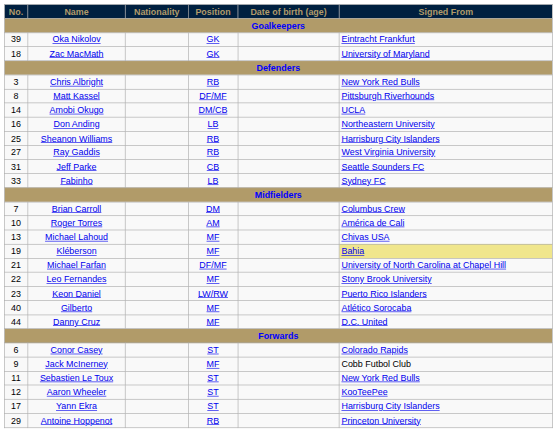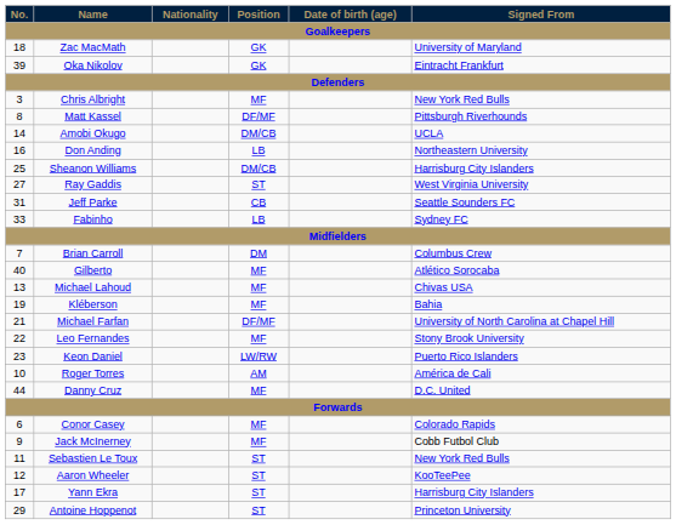 <table class="wikitable"  style="text-align:center; font-size:90%; width:70%;">
 <tr>
 <th style="background:#002040; color:#B19B69;" scope="col">No.</th>
 <th style="background:#002040; color:#B19B69; text-align:center;">Name</th>
 <th style="background:#002040; color:#B19B69; text-align:center;">Nationality</th>
 <th style="background:#002040; color:#B19B69; text-align:center;">Position</th>
 <th style="background:#002040; color:#B19B69; text-align:center;">Date of birth (age)</th>
 <th style="background:#002040; color:#B19B69; text-align:center;">Signed From</th>
 </tr>
 <tr>
 <th colspan="6"  style="background:#B19B69; color:blue; text-align:center;">Goalkeepers</th>
 </tr>
 <tr>
+<td>18</td>
+<td><a href='#'>Zac MacMath</a></td>
+<td></td>
+<td><a href='#'>GK</a></td>
+<td></td>
+<td align="left"> <a href='#'>University of Maryland</a></td>
+</tr>
+<tr>
 <td>39</td>
 <td><a href='#'>Oka Nikolov</a></td>
 <td></td>
 <td><a href='#'>GK</a></td>
 <td></td>
 <td align="left"> <a href='#'>Eintracht Frankfurt</a></td>
 </tr>
 <tr>
-<td>18</td>
-<td><a href='#'>Zac MacMath</a></td>
-<td></td>
-<td><a href='#'>GK</a></td>
-<td></td>
-<td align="left"> <a href='#'>University of Maryland</a></td>
-</tr>
-<tr>
 <th colspan="6"  style="background:#B19B69; color:blue; text-align:center;">Defenders</th>
 </tr>
 <tr>
 <td>3</td>
 <td><a href='#'>Chris Albright</a></td>
 <td></td>
-<td><a href='#'>RB</a></td>
+<td><a href='#'>MF</a></td>
 <td></td>
 <td align="left"> <a href='#'>New York Red Bulls</a></td>
 </tr>
 <tr>
 <td>8</td>
 <td><a href='#'>Matt Kassel</a></td>
 <td></td>
 <td><a href='#'>DF/MF</a></td>
 <td></td>
 <td align="left"> <a href='#'>Pittsburgh Riverhounds</a></td>
 </tr>
 <tr>
 <td>14</td>
 <td><a href='#'>Amobi Okugo</a></td>
 <td></td>
 <td><a href='#'>DM/CB</a></td>
 <td></td>
 <td align="left"> <a href='#'>UCLA</a></td>
 </tr>
 <tr>
 <td>16</td>
 <td><a href='#'>Don Anding</a></td>
 <td></td>
 <td><a href='#'>LB</a></td>
 <td></td>
 <td align="left"> <a href='#'>Northeastern University</a></td>
 </tr>
 <tr>
 <td>25</td>
 <td><a href='#'>Sheanon Williams</a></td>
 <td></td>
-<td><a href='#'>RB</a></td>
+<td><a href='#'>DM/CB</a></td>
 <td></td>
 <td align="left"> <a href='#'>Harrisburg City Islanders</a></td>
 </tr>
 <tr>
 <td>27</td>
 <td><a href='#'>Ray Gaddis</a></td>
 <td></td>
-<td><a href='#'>RB</a></td>
+<td><a href='#'>ST</a></td>
 <td></td>
 <td align="left"> <a href='#'>West Virginia University</a></td>
 </tr>
 <tr>
 <td>31</td>
 <td><a href='#'>Jeff Parke</a></td>
 <td></td>
 <td><a href='#'>CB</a></td>
 <td></td>
 <td align="left"> <a href='#'>Seattle Sounders FC</a></td>
 </tr>
 <tr>
 <td>33</td>
 <td><a href='#'>Fabinho</a></td>
 <td></td>
 <td><a href='#'>LB</a></td>
 <td></td>
 <td align="left"> <a href='#'>Sydney FC</a></td>
 </tr>
 <tr>
 <th colspan="6"  style="background:#B19B69; color:blue; text-align:center;">Midfielders</th>
 </tr>
 <tr>
 <td>7</td>
 <td><a href='#'>Brian Carroll</a></td>
 <td></td>
 <td><a href='#'>DM</a></td>
 <td></td>
 <td align="left"> <a href='#'>Columbus Crew</a></td>
 </tr>
 <tr>
-<td>10</td>
-<td><a href='#'>Roger Torres</a></td>
+<td>40</td>
+<td><a href='#'>Gilberto</a></td>
 <td></td>
-<td><a href='#'>AM</a></td>
+<td><a href='#'>MF</a></td>
 <td></td>
-<td align="left"> <a href='#'>América de Cali</a></td>
+<td align="left"> <a href='#'>Atlético Sorocaba</a></td>
 </tr>
 <tr>
 <td>13</td>
 <td><a href='#'>Michael Lahoud</a></td>
 <td></td>
 <td><a href='#'>MF</a></td>
 <td></td>
 <td align="left"> <a href='#'>Chivas USA</a></td>
 </tr>
 <tr>
 <td>19</td>
 <td><a href='#'>Kléberson</a></td>
 <td></td>
 <td><a href='#'>MF</a></td>
 <td></td>
-<td align="left" style="background: khaki;"> <a href='#'>Bahia</a></td>
+<td align="left"> <a href='#'>Bahia</a></td>
 </tr>
 <tr>
 <td>21</td>
 <td><a href='#'>Michael Farfan</a></td>
 <td></td>
 <td><a href='#'>DF/MF</a></td>
 <td></td>
 <td align="left"> <a href='#'>University of North Carolina at Chapel Hill</a></td>
 </tr>
 <tr>
 <td>22</td>
 <td><a href='#'>Leo Fernandes</a></td>
 <td></td>
 <td><a href='#'>MF</a></td>
 <td></td>
 <td align="left"> <a href='#'>Stony Brook University</a></td>
 </tr>
 <tr>
 <td>23</td>
 <td><a href='#'>Keon Daniel</a></td>
 <td></td>
 <td><a href='#'>LW/RW</a></td>
 <td></td>
 <td align="left"> <a href='#'>Puerto Rico Islanders</a></td>
 </tr>
 <tr>
-<td>40</td>
-<td><a href='#'>Gilberto</a></td>
+<td>10</td>
+<td><a href='#'>Roger Torres</a></td>
 <td></td>
-<td><a href='#'>MF</a></td>
+<td><a href='#'>AM</a></td>
 <td></td>
-<td align="left"> <a href='#'>Atlético Sorocaba</a></td>
+<td align="left"> <a href='#'>América de Cali</a></td>
 </tr>
 <tr>
 <td>44</td>
 <td><a href='#'>Danny Cruz</a></td>
 <td></td>
 <td><a href='#'>MF</a></td>
 <td></td>
 <td align="left"> <a href='#'>D.C. United</a></td>
 </tr>
 <tr>
 <th colspan="6"  style="background:#B19B69; color:blue; text-align:center;">Forwards</th>
 </tr>
 <tr>
 <td>6</td>
 <td><a href='#'>Conor Casey</a></td>
 <td></td>
-<td><a href='#'>ST</a></td>
+<td><a href='#'>MF</a></td>
 <td></td>
 <td align="left"> <a href='#'>Colorado Rapids</a></td>
 </tr>
 <tr>
 <td>9</td>
 <td><a href='#'>Jack McInerney</a></td>
 <td></td>
 <td><a href='#'>MF</a></td>
 <td></td>
 <td align="left"> Cobb Futbol Club</td>
 </tr>
 <tr>
 <td>11</td>
 <td><a href='#'>Sebastien Le Toux</a></td>
 <td></td>
 <td><a href='#'>ST</a></td>
 <td></td>
 <td align="left"> <a href='#'>New York Red Bulls</a></td>
 </tr>
 <tr>
 <td>12</td>
 <td><a href='#'>Aaron Wheeler</a></td>
 <td></td>
 <td><a href='#'>ST</a></td>
 <td></td>
 <td align="left"> <a href='#'>KooTeePee</a></td>
 </tr>
 <tr>
 <td>17</td>
 <td><a href='#'>Yann Ekra</a></td>
 <td></td>
 <td><a href='#'>ST</a></td>
 <td></td>
 <td align="left"> <a href='#'>Harrisburg City Islanders</a></td>
 </tr>
 <tr>
 <td>29</td>
 <td><a href='#'>Antoine Hoppenot</a></td>
 <td></td>
-<td><a href='#'>RB</a></td>
+<td><a href='#'>ST</a></td>
 <td></td>
 <td align="left"> <a href='#'>Princeton University</a></td>
 </tr>
 </table>
